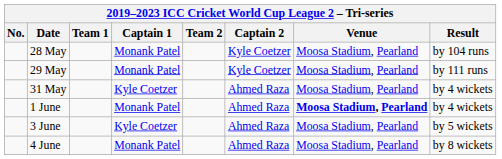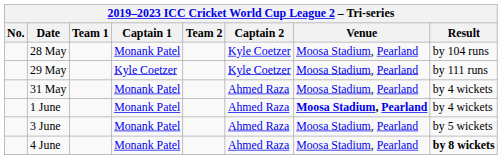 <table class="wikitable">
 <tr>
 <th colspan="9"><a href='#'>2019–2023 ICC Cricket World Cup League 2</a> – Tri-series</th>
 </tr>
 <tr>
 <th>No.</th>
 <th>Date</th>
 <th>Team 1</th>
 <th>Captain 1</th>
 <th>Team 2</th>
 <th>Captain 2</th>
 <th>Venue</th>
 <th>Result</th>
 </tr>
 <tr>
 <td></td>
 <td>28 May</td>
 <td></td>
 <td><a href='#'>Monank Patel</a></td>
 <td></td>
 <td><a href='#'>Kyle Coetzer</a></td>
 <td><a href='#'>Moosa Stadium</a>, <a href='#'>Pearland</a></td>
 <td> by 104 runs</td>
 </tr>
 <tr>
 <td></td>
 <td>29 May</td>
 <td></td>
-<td><a href='#'>Monank Patel</a></td>
+<td><a href='#'>Kyle Coetzer</a></td>
 <td></td>
 <td><a href='#'>Kyle Coetzer</a></td>
 <td><a href='#'>Moosa Stadium</a>, <a href='#'>Pearland</a></td>
 <td> by 111 runs</td>
 </tr>
 <tr>
 <td></td>
 <td>31 May</td>
 <td></td>
-<td><a href='#'>Kyle Coetzer</a></td>
+<td><a href='#'>Monank Patel</a></td>
 <td></td>
 <td><a href='#'>Ahmed Raza</a></td>
 <td><a href='#'>Moosa Stadium</a>, <a href='#'>Pearland</a></td>
 <td> by 4 wickets</td>
 </tr>
 <tr>
 <td></td>
 <td>1 June</td>
 <td></td>
 <td><a href='#'>Monank Patel</a></td>
 <td></td>
 <td><a href='#'>Ahmed Raza</a></td>
 <td><strong><a href='#'>Moosa Stadium</a>, <a href='#'>Pearland</a></strong></td>
 <td> by 4 wickets</td>
 </tr>
 <tr>
 <td></td>
 <td>3 June</td>
 <td></td>
-<td><a href='#'>Kyle Coetzer</a></td>
+<td><a href='#'>Monank Patel</a></td>
 <td></td>
 <td><a href='#'>Ahmed Raza</a></td>
 <td><a href='#'>Moosa Stadium</a>, <a href='#'>Pearland</a></td>
 <td> by 5 wickets</td>
 </tr>
 <tr>
 <td></td>
 <td>4 June</td>
 <td></td>
 <td><a href='#'>Monank Patel</a></td>
 <td></td>
 <td><a href='#'>Ahmed Raza</a></td>
 <td><a href='#'>Moosa Stadium</a>, <a href='#'>Pearland</a></td>
-<td> by 8 wickets</td>
+<td><strong> by 8 wickets</strong></td>
 </tr>
 </table>
